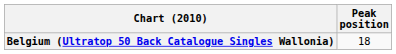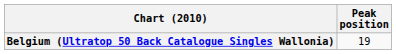 <table class="wikitable plainrowheaders">
 <tr>
 <th scope="col">Chart (2010)</th>
 <th scope="col">Peak<br>position</th>
 </tr>
 <tr>
 <th scope="row">Belgium (<a href='#'>Ultratop 50 Back Catalogue Singles</a> Wallonia)</th>
-<td align=center>18</td>
+<td align=center>19</td>
 </tr>
 </table>
